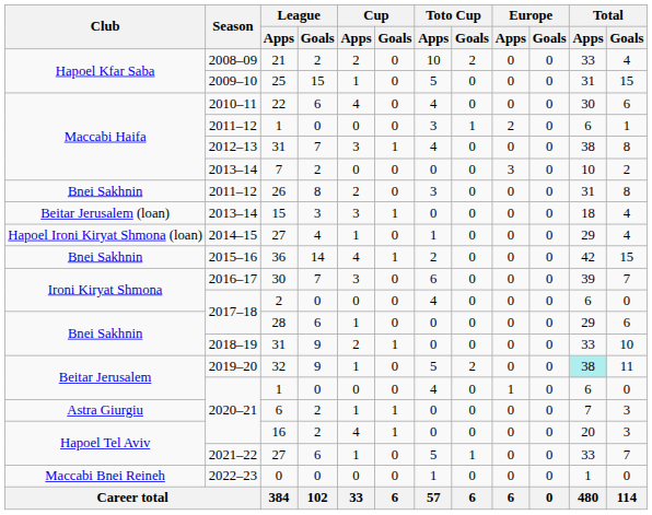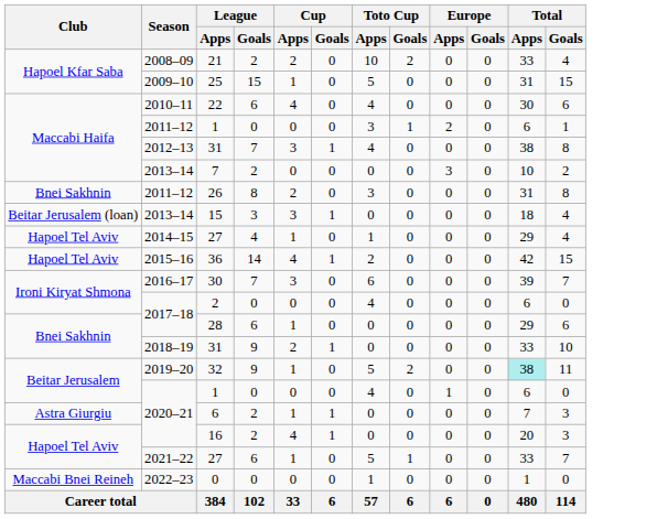 <table class="wikitable" style="text-align:center">
 <tr>
 <th rowspan="2">Club</th>
 <th rowspan="2">Season</th>
 <th colspan="2">League</th>
 <th colspan="2">Cup</th>
 <th colspan="2">Toto Cup</th>
 <th colspan="2">Europe</th>
 <th colspan="2">Total</th>
 </tr>
 <tr>
 <th>Apps</th>
 <th>Goals</th>
 <th>Apps</th>
 <th>Goals</th>
 <th>Apps</th>
 <th>Goals</th>
 <th>Apps</th>
 <th>Goals</th>
 <th>Apps</th>
 <th>Goals</th>
 </tr>
 <tr>
 <td rowspan="2"><a href='#'>Hapoel Kfar Saba</a></td>
 <td>2008–09</td>
 <td>21</td>
 <td>2</td>
 <td>2</td>
 <td>0</td>
 <td>10</td>
 <td>2</td>
 <td>0</td>
 <td>0</td>
 <td>33</td>
 <td>4</td>
 </tr>
 <tr>
 <td>2009–10</td>
 <td>25</td>
 <td>15</td>
 <td>1</td>
 <td>0</td>
 <td>5</td>
 <td>0</td>
 <td>0</td>
 <td>0</td>
 <td>31</td>
 <td>15</td>
 </tr>
 <tr>
 <td rowspan="4"><a href='#'>Maccabi Haifa</a></td>
 <td>2010–11</td>
 <td>22</td>
 <td>6</td>
 <td>4</td>
 <td>0</td>
 <td>4</td>
 <td>0</td>
 <td>0</td>
 <td>0</td>
 <td>30</td>
 <td>6</td>
 </tr>
 <tr>
 <td>2011–12</td>
 <td>1</td>
 <td>0</td>
 <td>0</td>
 <td>0</td>
 <td>3</td>
 <td>1</td>
 <td>2</td>
 <td>0</td>
 <td>6</td>
 <td>1</td>
 </tr>
 <tr>
 <td>2012–13</td>
 <td>31</td>
 <td>7</td>
 <td>3</td>
 <td>1</td>
 <td>4</td>
 <td>0</td>
 <td>0</td>
 <td>0</td>
 <td>38</td>
 <td>8</td>
 </tr>
 <tr>
 <td>2013–14</td>
 <td>7</td>
 <td>2</td>
 <td>0</td>
 <td>0</td>
 <td>0</td>
 <td>0</td>
 <td>3</td>
 <td>0</td>
 <td>10</td>
 <td>2</td>
 </tr>
 <tr>
 <td><a href='#'>Bnei Sakhnin</a></td>
 <td>2011–12</td>
 <td>26</td>
 <td>8</td>
 <td>2</td>
 <td>0</td>
 <td>3</td>
 <td>0</td>
 <td>0</td>
 <td>0</td>
 <td>31</td>
 <td>8</td>
 </tr>
 <tr>
 <td><a href='#'>Beitar Jerusalem</a> (loan)</td>
 <td>2013–14</td>
 <td>15</td>
 <td>3</td>
 <td>3</td>
 <td>1</td>
 <td>0</td>
 <td>0</td>
 <td>0</td>
 <td>0</td>
 <td>18</td>
 <td>4</td>
 </tr>
 <tr>
-<td><a href='#'>Hapoel Ironi Kiryat Shmona</a> (loan)</td>
+<td><a href='#'>Hapoel Tel Aviv</a></td>
 <td>2014–15</td>
 <td>27</td>
 <td>4</td>
 <td>1</td>
 <td>0</td>
 <td>1</td>
 <td>0</td>
 <td>0</td>
 <td>0</td>
 <td>29</td>
 <td>4</td>
 </tr>
 <tr>
-<td><a href='#'>Bnei Sakhnin</a></td>
+<td><a href='#'>Hapoel Tel Aviv</a></td>
 <td>2015–16</td>
 <td>36</td>
 <td>14</td>
 <td>4</td>
 <td>1</td>
 <td>2</td>
 <td>0</td>
 <td>0</td>
 <td>0</td>
 <td>42</td>
 <td>15</td>
 </tr>
 <tr>
 <td rowspan="2"><a href='#'>Ironi Kiryat Shmona</a></td>
 <td>2016–17</td>
 <td>30</td>
 <td>7</td>
 <td>3</td>
 <td>0</td>
 <td>6</td>
 <td>0</td>
 <td>0</td>
 <td>0</td>
 <td>39</td>
 <td>7</td>
 </tr>
 <tr>
 <td rowspan="2">2017–18</td>
 <td>2</td>
 <td>0</td>
 <td>0</td>
 <td>0</td>
 <td>4</td>
 <td>0</td>
 <td>0</td>
 <td>0</td>
 <td>6</td>
 <td>0</td>
 </tr>
 <tr>
 <td rowspan="2"><a href='#'>Bnei Sakhnin</a></td>
 <td>28</td>
 <td>6</td>
 <td>1</td>
 <td>0</td>
 <td>0</td>
 <td>0</td>
 <td>0</td>
 <td>0</td>
 <td>29</td>
 <td>6</td>
 </tr>
 <tr>
 <td>2018–19</td>
 <td>31</td>
 <td>9</td>
 <td>2</td>
 <td>1</td>
 <td>0</td>
 <td>0</td>
 <td>0</td>
 <td>0</td>
 <td>33</td>
 <td>10</td>
 </tr>
 <tr>
 <td rowspan="2"><a href='#'>Beitar Jerusalem</a></td>
 <td>2019–20</td>
 <td>32</td>
 <td>9</td>
 <td>1</td>
 <td>0</td>
 <td>5</td>
 <td>2</td>
 <td>0</td>
 <td>0</td>
 <td style="background: paleturquoise;">38</td>
 <td>11</td>
 </tr>
 <tr>
 <td rowspan="3">2020–21</td>
 <td>1</td>
 <td>0</td>
 <td>0</td>
 <td>0</td>
 <td>4</td>
 <td>0</td>
 <td>1</td>
 <td>0</td>
 <td>6</td>
 <td>0</td>
 </tr>
 <tr>
 <td><a href='#'>Astra Giurgiu</a></td>
 <td>6</td>
 <td>2</td>
 <td>1</td>
 <td>1</td>
 <td>0</td>
 <td>0</td>
 <td>0</td>
 <td>0</td>
 <td>7</td>
 <td>3</td>
 </tr>
 <tr>
 <td rowspan="2"><a href='#'>Hapoel Tel Aviv</a></td>
 <td>16</td>
 <td>2</td>
 <td>4</td>
 <td>1</td>
 <td>0</td>
 <td>0</td>
 <td>0</td>
 <td>0</td>
 <td>20</td>
 <td>3</td>
 </tr>
 <tr>
 <td>2021–22</td>
 <td>27</td>
 <td>6</td>
 <td>1</td>
 <td>0</td>
 <td>5</td>
 <td>1</td>
 <td>0</td>
 <td>0</td>
 <td>33</td>
 <td>7</td>
 </tr>
 <tr>
 <td><a href='#'>Maccabi Bnei Reineh</a></td>
 <td>2022–23</td>
 <td>0</td>
 <td>0</td>
 <td>0</td>
 <td>0</td>
 <td>1</td>
 <td>0</td>
 <td>0</td>
 <td>0</td>
 <td>1</td>
 <td>0</td>
 </tr>
 <tr>
 <th colspan="2">Career total</th>
 <th>384</th>
 <th>102</th>
 <th>33</th>
 <th>6</th>
 <th>57</th>
 <th>6</th>
 <th>6</th>
 <th>0</th>
 <th>480</th>
 <th>114</th>
 </tr>
 </table>
